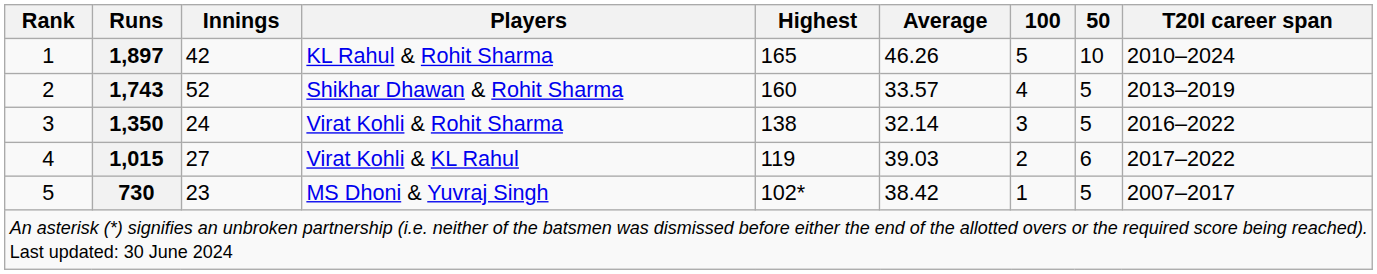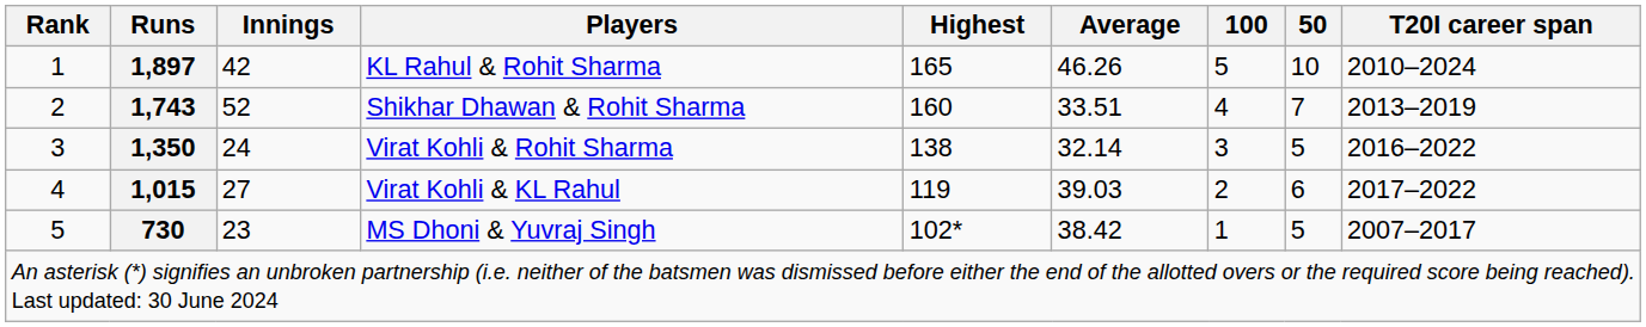 <table class="wikitable sortable" style="text-align:centre;">
 <tr>
 <th scope="col">Rank</th>
 <th scope="col">Runs</th>
 <th scope="col">Innings</th>
 <th scope="col">Players</th>
 <th scope="col">Highest</th>
 <th scope="col">Average</th>
 <th scope="col">100</th>
 <th scope="col">50</th>
 <th scope="col">T20I career span</th>
 </tr>
 <tr>
 <td align=center>1</td>
 <th scope="row">1,897</th>
 <td>42</td>
 <td><a href='#'>KL Rahul</a> & <a href='#'>Rohit Sharma</a></td>
 <td>165</td>
 <td>46.26</td>
 <td>5</td>
 <td>10</td>
 <td>2010–2024</td>
 </tr>
 <tr>
 <td align=center>2</td>
 <th scope="row">1,743</th>
 <td>52</td>
 <td><a href='#'>Shikhar Dhawan</a> & <a href='#'>Rohit Sharma</a></td>
 <td>160</td>
-<td>33.57</td>
+<td>33.51</td>
 <td>4</td>
-<td>5</td>
+<td>7</td>
 <td>2013–2019</td>
 </tr>
 <tr>
 <td align=center>3</td>
 <th scope="row">1,350</th>
 <td>24</td>
 <td><a href='#'>Virat Kohli</a> & <a href='#'>Rohit Sharma</a></td>
 <td>138</td>
 <td>32.14</td>
 <td>3</td>
 <td>5</td>
 <td>2016–2022</td>
 </tr>
 <tr>
 <td align=center>4</td>
 <th scope="row">1,015</th>
 <td>27</td>
 <td><a href='#'>Virat Kohli</a> & <a href='#'>KL Rahul</a></td>
 <td>119</td>
 <td>39.03</td>
 <td>2</td>
 <td>6</td>
 <td>2017–2022</td>
 </tr>
 <tr>
 <td align=center>5</td>
 <th scope="row">730</th>
 <td>23</td>
 <td><a href='#'>MS Dhoni</a> & <a href='#'>Yuvraj Singh</a></td>
 <td>102*</td>
 <td>38.42</td>
 <td>1</td>
 <td>5</td>
 <td>2007–2017</td>
 </tr>
 <tr class="sortbottom">
 <td scope="row" colspan=10><small> <em>An asterisk (*) signifies an unbroken partnership (i.e. neither of the batsmen was dismissed before either the end of the allotted overs or the required score being reached).</em><br>Last updated: 30 June 2024</small></td>
 </tr>
 </table>
